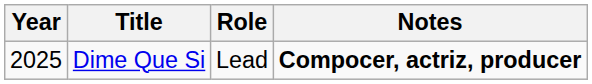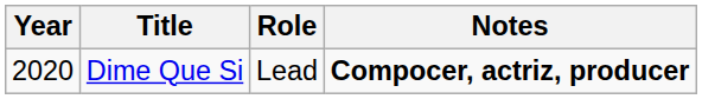 <table class="wikitable">
 <tr>
 <th>Year</th>
 <th>Title</th>
 <th>Role</th>
 <th>Notes</th>
 </tr>
 <tr>
-<td>2025</td>
+<td>2020</td>
 <td><a href='#'>Dime Que Si</a></td>
 <td>Lead</td>
 <td><strong>Compocer, actriz, producer</strong></td>
 </tr>
 </table>
